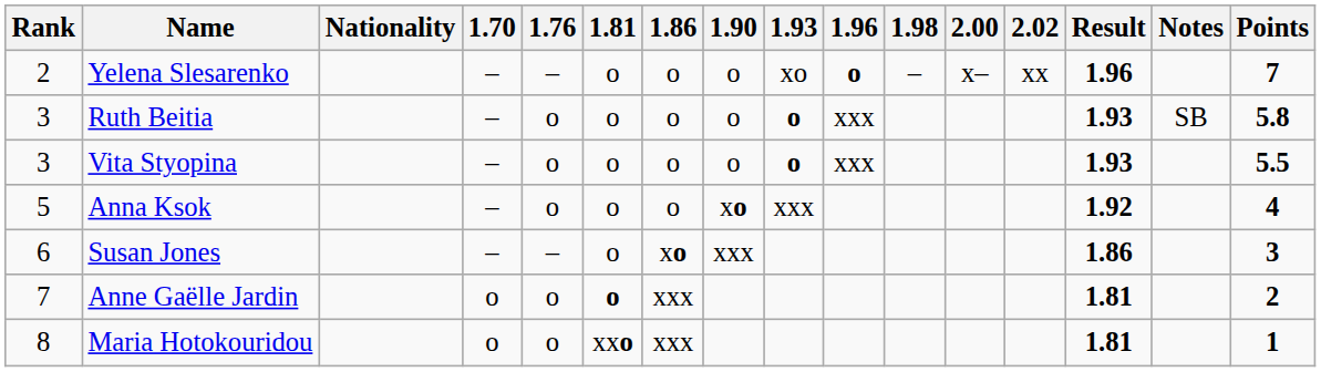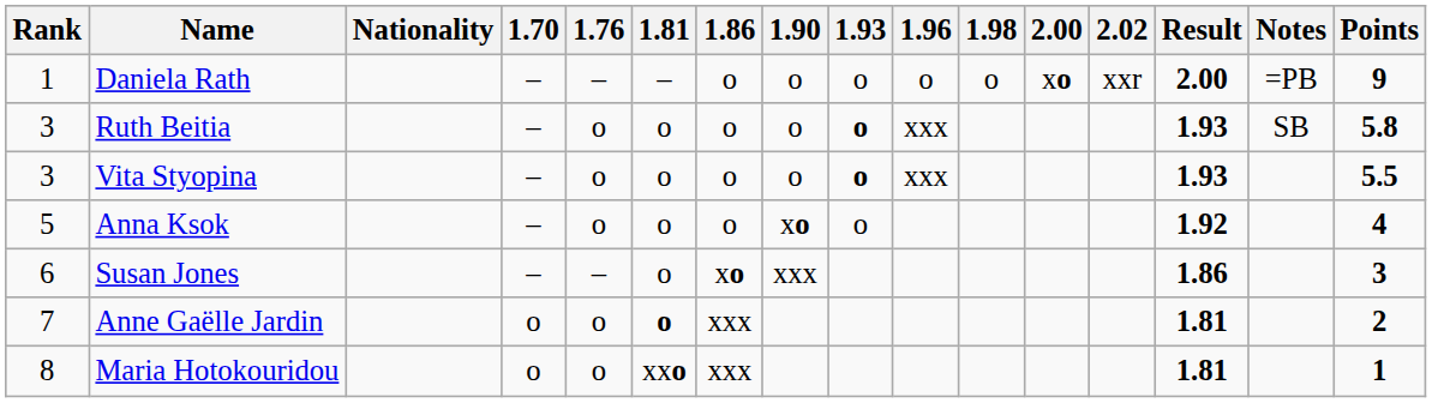 <table class="wikitable sortable" style="text-align:center;font-size:95%">
 <tr>
 <th>Rank</th>
 <th>Name</th>
 <th>Nationality</th>
 <th>1.70</th>
 <th>1.76</th>
 <th>1.81</th>
 <th>1.86</th>
 <th>1.90</th>
 <th>1.93</th>
 <th>1.96</th>
 <th>1.98</th>
 <th>2.00</th>
 <th>2.02</th>
 <th>Result</th>
 <th>Notes</th>
 <th>Points</th>
 </tr>
 <tr>
-<td>2</td>
-<td align=left><a href='#'>Yelena Slesarenko</a></td>
+<td>1</td>
+<td align=left><a href='#'>Daniela Rath</a></td>
 <td align=left></td>
+<td>–</td>
 <td>–</td>
 <td>–</td>
 <td>o</td>
 <td>o</td>
 <td>o</td>
-<td>xo</td>
-<td><strong>o</strong></td>
-<td>–</td>
-<td>x–</td>
-<td>xx</td>
-<td><strong>1.96</strong></td>
-<td></td>
-<td><strong>7</strong></td>
+<td>o</td>
+<td>o</td>
+<td>x<strong>o</strong></td>
+<td>xxr</td>
+<td><strong>2.00</strong></td>
+<td>=PB</td>
+<td><strong>9</strong></td>
 </tr>
 <tr>
 <td>3</td>
 <td align=left><a href='#'>Ruth Beitia</a></td>
 <td align=left></td>
 <td>–</td>
 <td>o</td>
 <td>o</td>
 <td>o</td>
 <td>o</td>
 <td><strong>o</strong></td>
 <td>xxx</td>
 <td></td>
 <td></td>
 <td></td>
 <td><strong>1.93</strong></td>
 <td>SB</td>
 <td><strong>5.8</strong></td>
 </tr>
 <tr>
 <td>3</td>
 <td align=left><a href='#'>Vita Styopina</a></td>
 <td align=left></td>
 <td>–</td>
 <td>o</td>
 <td>o</td>
 <td>o</td>
 <td>o</td>
 <td><strong>o</strong></td>
 <td>xxx</td>
 <td></td>
 <td></td>
 <td></td>
 <td><strong>1.93</strong></td>
 <td></td>
 <td><strong>5.5</strong></td>
 </tr>
 <tr>
 <td>5</td>
 <td align=left><a href='#'>Anna Ksok</a></td>
 <td align=left></td>
 <td>–</td>
 <td>o</td>
 <td>o</td>
 <td>o</td>
 <td>x<strong>o</strong></td>
-<td>xxx</td>
+<td>o</td>
 <td></td>
 <td></td>
 <td></td>
 <td></td>
 <td><strong>1.92</strong></td>
 <td></td>
 <td><strong>4</strong></td>
 </tr>
 <tr>
 <td>6</td>
 <td align=left><a href='#'>Susan Jones</a></td>
 <td align=left></td>
 <td>–</td>
 <td>–</td>
 <td>o</td>
 <td>x<strong>o</strong></td>
 <td>xxx</td>
 <td></td>
 <td></td>
 <td></td>
 <td></td>
 <td></td>
 <td><strong>1.86</strong></td>
 <td></td>
 <td><strong>3</strong></td>
 </tr>
 <tr>
 <td>7</td>
 <td align=left><a href='#'>Anne Gaëlle Jardin</a></td>
 <td align=left></td>
 <td>o</td>
 <td>o</td>
 <td><strong>o</strong></td>
 <td>xxx</td>
 <td></td>
 <td></td>
 <td></td>
 <td></td>
 <td></td>
 <td></td>
 <td><strong>1.81</strong></td>
 <td></td>
 <td><strong>2</strong></td>
 </tr>
 <tr>
 <td>8</td>
 <td align=left><a href='#'>Maria Hotokouridou</a></td>
 <td align=left></td>
 <td>o</td>
 <td>o</td>
 <td>xx<strong>o</strong></td>
 <td>xxx</td>
 <td></td>
 <td></td>
 <td></td>
 <td></td>
 <td></td>
 <td></td>
 <td><strong>1.81</strong></td>
 <td></td>
 <td><strong>1</strong></td>
 </tr>
 </table>
